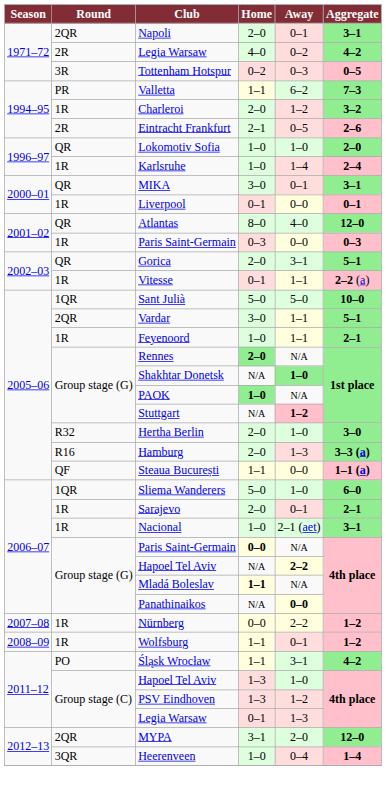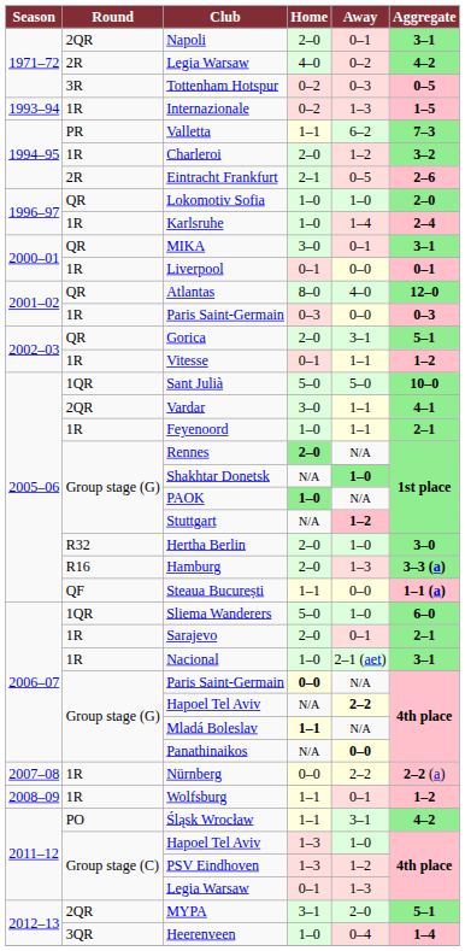 <table class="wikitable" style="text-align: center;">
 <tr>
 <th style="background:#822d35;color:#fefefe;border:1px solid #a6a7a9">Season</th>
 <th style="background:#822d35;color:#fefefe;border:1px solid #a6a7a9">Round</th>
 <th style="background:#822d35;color:#fefefe;border:1px solid #a6a7a9">Club</th>
 <th style="background:#822d35;color:#fefefe;border:1px solid #a6a7a9">Home</th>
 <th style="background:#822d35;color:#fefefe;border:1px solid #a6a7a9">Away</th>
 <th style="background:#822d35;color:#fefefe;border:1px solid #a6a7a9">Aggregate</th>
 </tr>
 <tr>
 <td rowspan=3 align=left><a href='#'>1971–72</a></td>
 <td align=left>2QR</td>
 <td align=left> <a href='#'>Napoli</a></td>
 <td bgcolor="#ddffdd">2–0</td>
 <td bgcolor="#ffdddd">0–1</td>
 <td bgcolor=lightgreen style="text-align:center;"><strong>3–1</strong></td>
 </tr>
 <tr>
 <td align=left>2R</td>
 <td align=left> <a href='#'>Legia Warsaw</a></td>
 <td bgcolor="#ddffdd">4–0</td>
 <td bgcolor="#ffdddd">0–2</td>
 <td bgcolor=lightgreen style="text-align:center;"><strong>4–2</strong></td>
 </tr>
 <tr>
 <td align=left>3R</td>
 <td align=left> <a href='#'>Tottenham Hotspur</a></td>
 <td bgcolor="#ffdddd">0–2</td>
 <td bgcolor="#ffdddd">0–3</td>
 <td bgcolor=pink style="text-align:center;"><strong>0–5</strong></td>
+</tr>
+<tr>
+<td align=left><a href='#'>1993–94</a></td>
+<td align=left>1R</td>
+<td align=left> <a href='#'>Internazionale</a></td>
+<td bgcolor="#ffdddd">0–2</td>
+<td bgcolor="#ffdddd">1–3</td>
+<td bgcolor=pink style="text-align:center;"><strong>1–5</strong></td>
 </tr>
 <tr>
 <td rowspan=3 align=left><a href='#'>1994–95</a></td>
 <td align=left>PR</td>
 <td align=left> <a href='#'>Valletta</a></td>
 <td bgcolor="#ffffdd">1–1</td>
 <td bgcolor="#ddffdd">6–2</td>
 <td bgcolor=lightgreen style="text-align:center;"><strong>7–3</strong></td>
 </tr>
 <tr>
 <td align=left>1R</td>
 <td align=left> <a href='#'>Charleroi</a></td>
 <td bgcolor="#ddffdd">2–0</td>
 <td bgcolor="#ffdddd">1–2</td>
 <td bgcolor=lightgreen style="text-align:center;"><strong>3–2</strong></td>
 </tr>
 <tr>
 <td align=left>2R</td>
 <td align=left> <a href='#'>Eintracht Frankfurt</a></td>
 <td bgcolor="#ddffdd">2–1</td>
 <td bgcolor="#ffdddd">0–5</td>
 <td bgcolor=pink style="text-align:center;"><strong>2–6</strong></td>
 </tr>
 <tr>
 <td rowspan=2 align=left><a href='#'>1996–97</a></td>
 <td align=left>QR</td>
 <td align=left> <a href='#'>Lokomotiv Sofia</a></td>
 <td bgcolor="#ddffdd">1–0</td>
 <td bgcolor="#ddffdd">1–0</td>
 <td bgcolor=lightgreen style="text-align:center;"><strong>2–0</strong></td>
 </tr>
 <tr>
 <td align=left>1R</td>
 <td align=left> <a href='#'>Karlsruhe</a></td>
 <td bgcolor="#ddffdd">1–0</td>
 <td bgcolor="#ffdddd">1–4</td>
 <td bgcolor=pink style="text-align:center;"><strong>2–4</strong></td>
 </tr>
 <tr>
 <td rowspan=2 align=left><a href='#'>2000–01</a></td>
 <td align=left>QR</td>
 <td align=left> <a href='#'>MIKA</a></td>
 <td bgcolor="#ddffdd">3–0</td>
 <td bgcolor="#ffdddd">0–1</td>
 <td bgcolor=lightgreen style="text-align:center;"><strong>3–1</strong></td>
 </tr>
 <tr>
 <td align=left>1R</td>
 <td align=left> <a href='#'>Liverpool</a></td>
 <td bgcolor="#ffdddd">0–1</td>
 <td bgcolor="#ffffdd">0–0</td>
 <td bgcolor=pink style="text-align:center;"><strong>0–1</strong></td>
 </tr>
 <tr>
 <td rowspan=2 align=left><a href='#'>2001–02</a></td>
 <td align=left>QR</td>
 <td align=left> <a href='#'>Atlantas</a></td>
 <td bgcolor="#ddffdd">8–0</td>
 <td bgcolor="#ddffdd">4–0</td>
 <td bgcolor=lightgreen style="text-align:center;"><strong>12–0</strong></td>
 </tr>
 <tr>
 <td align=left>1R</td>
 <td align=left> <a href='#'>Paris Saint-Germain</a></td>
 <td bgcolor="#ffdddd">0–3</td>
 <td bgcolor="#ffffdd">0–0</td>
 <td bgcolor=pink style="text-align:center;"><strong>0–3</strong></td>
 </tr>
 <tr>
 <td rowspan=2 align=left><a href='#'>2002–03</a></td>
 <td align=left>QR</td>
 <td align=left> <a href='#'>Gorica</a></td>
 <td bgcolor="#ddffdd">2–0</td>
 <td bgcolor="#ddffdd">3–1</td>
 <td bgcolor=lightgreen style="text-align:center;"><strong>5–1</strong></td>
 </tr>
 <tr>
 <td align=left>1R</td>
 <td align=left> <a href='#'>Vitesse</a></td>
 <td bgcolor="#ffdddd">0–1</td>
 <td bgcolor="#ffffdd">1–1</td>
-<td bgcolor=pink style="text-align:center;"><strong>2–2</strong> (<a href='#'>a</a>)</td>
+<td bgcolor=pink style="text-align:center;"><strong>1–2</strong></td>
 </tr>
 <tr>
 <td rowspan=10 align=left><a href='#'>2005–06</a></td>
 <td align=left>1QR</td>
 <td align=left> <a href='#'>Sant Julià</a></td>
 <td bgcolor="#ddffdd">5–0</td>
 <td bgcolor="#ddffdd">5–0</td>
 <td bgcolor=lightgreen style="text-align:center;"><strong>10–0</strong></td>
 </tr>
 <tr>
 <td align=left>2QR</td>
 <td align=left> <a href='#'>Vardar</a></td>
 <td bgcolor="#ddffdd">3–0</td>
 <td bgcolor="#ffffdd">1–1</td>
-<td bgcolor=lightgreen style="text-align:center;"><strong>5–1</strong></td>
+<td bgcolor=lightgreen style="text-align:center;"><strong>4–1</strong></td>
 </tr>
 <tr>
 <td align=left>1R</td>
 <td align=left> <a href='#'>Feyenoord</a></td>
 <td bgcolor="#ddffdd">1–0</td>
 <td bgcolor="#ffffdd">1–1</td>
 <td bgcolor=lightgreen style="text-align:center;"><strong>2–1</strong></td>
 </tr>
 <tr>
 <td rowspan=4 align=left>Group stage (G)</td>
 <td align=left> <a href='#'>Rennes</a></td>
 <td bgcolor=lightgreen style="text-align:center;"><strong>2–0</strong></td>
 <td><span><small>N/A</small></span></td>
 <td rowspan="4" bgcolor=lightgreen style="text-align:center;"><strong>1st place</strong></td>
 </tr>
 <tr>
 <td align=left> <a href='#'>Shakhtar Donetsk</a></td>
 <td><span><small>N/A</small></span></td>
 <td bgcolor=lightgreen style="text-align:center;"><strong>1–0</strong></td>
 </tr>
 <tr>
 <td align=left> <a href='#'>PAOK</a></td>
 <td bgcolor=lightgreen style="text-align:center;"><strong>1–0</strong></td>
 <td><span><small>N/A</small></span></td>
 </tr>
 <tr>
 <td align=left> <a href='#'>Stuttgart</a></td>
 <td><span><small>N/A</small></span></td>
 <td bgcolor=pink style="text-align:center;"><strong>1–2</strong></td>
 </tr>
 <tr>
 <td align=left>R32</td>
 <td align=left> <a href='#'>Hertha Berlin</a></td>
 <td bgcolor="#ddffdd">2–0</td>
 <td bgcolor="#ddffdd">1–0</td>
 <td bgcolor=lightgreen style="text-align:center;"><strong>3–0</strong></td>
 </tr>
 <tr>
 <td align=left>R16</td>
 <td align=left> <a href='#'>Hamburg</a></td>
 <td bgcolor="#ddffdd">2–0</td>
 <td bgcolor="#ffdddd">1–3</td>
 <td bgcolor=lightgreen style="text-align:center;"><strong>3–3 (<a href='#'>a</a>)</strong></td>
 </tr>
 <tr>
 <td align=left>QF</td>
 <td align=left> <a href='#'>Steaua București</a></td>
 <td bgcolor="#ffffdd">1–1</td>
 <td bgcolor="#ffffdd">0–0</td>
 <td bgcolor=pink style="text-align:center;"><strong>1–1 (<a href='#'>a</a>)</strong></td>
 </tr>
 <tr>
 <td rowspan=7 align=left><a href='#'>2006–07</a></td>
 <td align=left>1QR</td>
 <td align=left> <a href='#'>Sliema Wanderers</a></td>
 <td bgcolor="#ddffdd">5–0</td>
 <td bgcolor="#ddffdd">1–0</td>
 <td bgcolor=lightgreen style="text-align:center;"><strong>6–0</strong></td>
 </tr>
 <tr>
 <td align=left>1R</td>
 <td align=left> <a href='#'>Sarajevo</a></td>
 <td bgcolor="#ddffdd">2–0</td>
 <td bgcolor="#ffdddd">0–1</td>
 <td bgcolor=lightgreen style="text-align:center;"><strong>2–1</strong></td>
 </tr>
 <tr>
 <td align=left>1R</td>
 <td align=left> <a href='#'>Nacional</a></td>
 <td bgcolor="#ddffdd">1–0</td>
 <td bgcolor="#ddffdd">2–1 (<a href='#'>aet</a>)</td>
 <td bgcolor=lightgreen style="text-align:center;"><strong>3–1</strong></td>
 </tr>
 <tr>
 <td rowspan=4 align=left>Group stage (G)</td>
 <td align=left> <a href='#'>Paris Saint-Germain</a></td>
 <td bgcolor="#ffffdd"><strong>0–0</strong></td>
 <td><span><small>N/A</small></span></td>
 <td rowspan="4" bgcolor=pink style="text-align:center;"><strong>4th place</strong></td>
 </tr>
 <tr>
 <td align=left> <a href='#'>Hapoel Tel Aviv</a></td>
 <td><span><small>N/A</small></span></td>
 <td bgcolor="#ffffdd"><strong>2–2</strong></td>
 </tr>
 <tr>
 <td align=left> <a href='#'>Mladá Boleslav</a></td>
 <td bgcolor="#ffffdd"><strong>1–1</strong></td>
 <td><span><small>N/A</small></span></td>
 </tr>
 <tr>
 <td align=left> <a href='#'>Panathinaikos</a></td>
 <td><span><small>N/A</small></span></td>
 <td bgcolor="#ffffdd"><strong>0–0</strong></td>
 </tr>
 <tr>
 <td align=left><a href='#'>2007–08</a></td>
 <td align=left>1R</td>
 <td align=left> <a href='#'>Nürnberg</a></td>
 <td bgcolor="#ffffdd">0–0</td>
 <td bgcolor="#ffffdd">2–2</td>
-<td bgcolor=pink style="text-align:center;"><strong>1–2</strong></td>
+<td bgcolor=pink style="text-align:center;"><strong>2–2</strong> (<a href='#'>a</a>)</td>
 </tr>
 <tr>
 <td align=left><a href='#'>2008–09</a></td>
 <td align=left>1R</td>
 <td align=left> <a href='#'>Wolfsburg</a></td>
 <td bgcolor="#ffffdd">1–1</td>
 <td bgcolor="#ffdddd">0–1</td>
 <td bgcolor=pink style="text-align:center;"><strong>1–2</strong></td>
 </tr>
 <tr>
 <td rowspan=4 align=left><a href='#'>2011–12</a></td>
 <td align=left>PO</td>
 <td align=left> <a href='#'>Śląsk Wrocław</a></td>
 <td bgcolor="#ffffdd">1–1</td>
 <td bgcolor="#ddffdd">3–1</td>
 <td bgcolor=lightgreen style="text-align:center;"><strong>4–2</strong></td>
 </tr>
 <tr>
 <td rowspan=3 align=left>Group stage (C)</td>
 <td align=left> <a href='#'>Hapoel Tel Aviv</a></td>
 <td bgcolor="#ffdddd">1–3</td>
 <td bgcolor="#ddffdd">1–0</td>
 <td rowspan="3" bgcolor=pink style="text-align:center;"><strong>4th place</strong></td>
 </tr>
 <tr>
 <td align=left> <a href='#'>PSV Eindhoven</a></td>
 <td bgcolor="#ffdddd">1–3</td>
 <td bgcolor="#ffdddd">1–2</td>
 </tr>
 <tr>
 <td align=left> <a href='#'>Legia Warsaw</a></td>
 <td bgcolor="#ffdddd">0–1</td>
 <td bgcolor="#ffdddd">1–3</td>
 </tr>
 <tr>
 <td rowspan=2 align=left><a href='#'>2012–13</a></td>
 <td align=left>2QR</td>
 <td align=left> <a href='#'>MYPA</a></td>
 <td bgcolor="#ddffdd">3–1</td>
 <td bgcolor="#ddffdd">2–0</td>
-<td bgcolor=lightgreen style="text-align:center;"><strong>12–0</strong></td>
+<td bgcolor=lightgreen style="text-align:center;"><strong>5–1</strong></td>
 </tr>
 <tr>
 <td align=left>3QR</td>
 <td align=left> <a href='#'>Heerenveen</a></td>
 <td bgcolor="#ddffdd">1–0</td>
 <td bgcolor="#ffdddd">0–4</td>
 <td bgcolor=pink style="text-align:center;"><strong>1–4</strong></td>
 </tr>
 <tr>
 </tr>
 </table>
